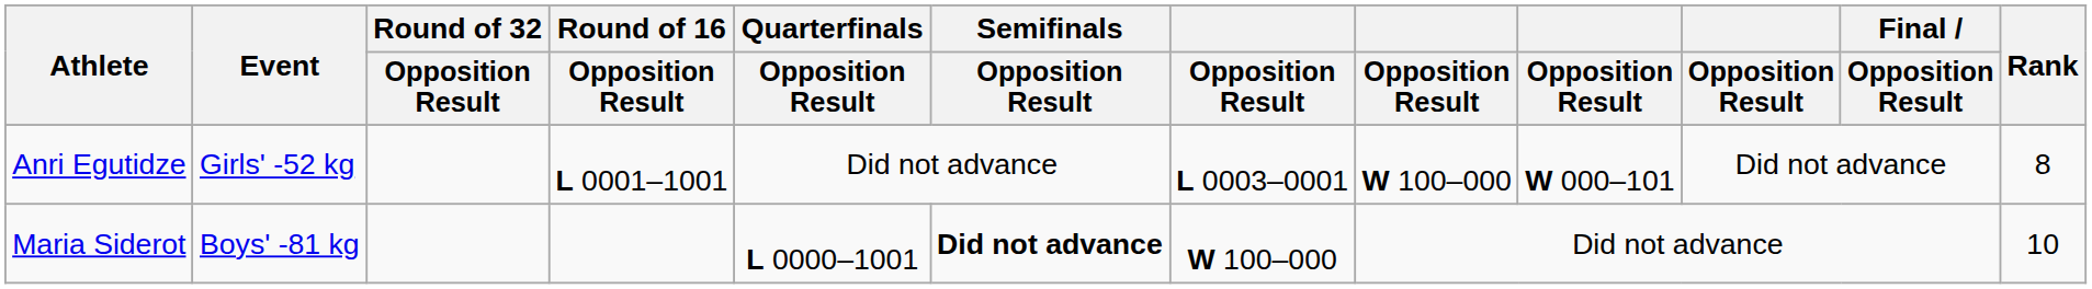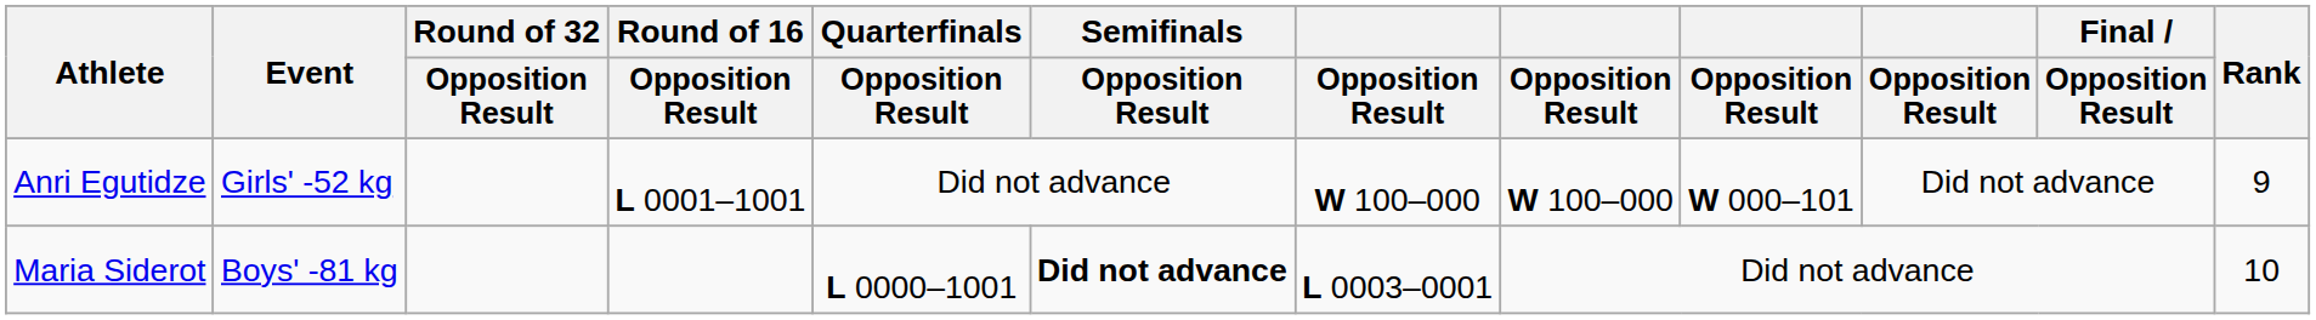 <table class=wikitable style="font-size:90%; text-align:center;">
 <tr>
 <th rowspan=2>Athlete</th>
 <th rowspan=2>Event</th>
 <th>Round of 32</th>
 <th>Round of 16</th>
 <th>Quarterfinals</th>
 <th>Semifinals</th>
 <th></th>
 <th></th>
 <th></th>
 <th></th>
 <th>Final / </th>
 <th rowspan=2>Rank</th>
 </tr>
 <tr style="font-size:95%">
 <th>Opposition<br>Result</th>
 <th>Opposition<br>Result</th>
 <th>Opposition<br>Result</th>
 <th>Opposition<br>Result</th>
 <th>Opposition<br>Result</th>
 <th>Opposition<br>Result</th>
 <th>Opposition<br>Result</th>
 <th>Opposition<br>Result</th>
 <th>Opposition<br>Result</th>
 </tr>
 <tr>
 <td align=left><a href='#'>Anri Egutidze</a></td>
 <td align=left><a href='#'>Girls' -52 kg</a></td>
 <td></td>
 <td><br><strong>L</strong> 0001–1001</td>
 <td colspan=2>Did not advance</td>
-<td><br><strong>L</strong> 0003–0001</td>
+<td><br><strong>W</strong> 100–000</td>
 <td><br><strong>W</strong> 100–000</td>
 <td><br><strong>W</strong> 000–101</td>
 <td colspan=2>Did not advance</td>
-<td>8</td>
+<td>9</td>
 </tr>
 <tr>
 <td align=left><a href='#'>Maria Siderot</a></td>
 <td align=left><a href='#'>Boys' -81 kg</a></td>
 <td></td>
 <td></td>
 <td><br><strong>L</strong> 0000–1001</td>
 <td><strong>Did not advance</strong></td>
-<td><br><strong>W</strong> 100–000</td>
+<td><br><strong>L</strong> 0003–0001</td>
 <td colspan=4>Did not advance</td>
 <td>10</td>
 </tr>
 </table>
